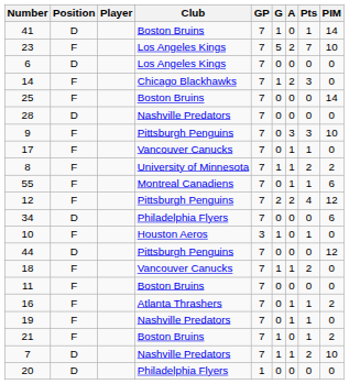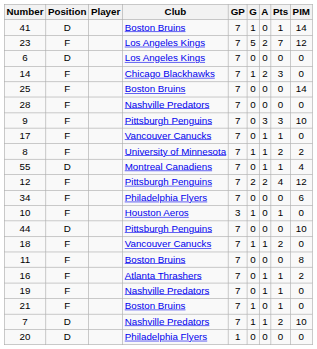 <table class="wikitable sortable" style="text-align:center; padding:4px; border-spacing=0;">
 <tr>
 <th>Number</th>
 <th>Position</th>
 <th>Player</th>
 <th>Club</th>
 <th>GP</th>
 <th>G</th>
 <th>A</th>
 <th>Pts</th>
 <th>PIM</th>
 </tr>
 <tr>
 <td>41</td>
 <td>D</td>
 <td align=left></td>
 <td align=left><a href='#'>Boston Bruins</a></td>
 <td>7</td>
 <td>1</td>
 <td>0</td>
 <td>1</td>
 <td>14</td>
 </tr>
 <tr>
 <td>23</td>
 <td>F</td>
 <td align=left></td>
 <td align=left><a href='#'>Los Angeles Kings</a></td>
 <td>7</td>
 <td>5</td>
 <td>2</td>
 <td>7</td>
-<td>10</td>
+<td>12</td>
 </tr>
 <tr>
 <td>6</td>
 <td>D</td>
 <td align=left></td>
 <td align=left><a href='#'>Los Angeles Kings</a></td>
 <td>7</td>
 <td>0</td>
 <td>0</td>
 <td>0</td>
 <td>0</td>
 </tr>
 <tr>
 <td>14</td>
 <td>F</td>
 <td align=left></td>
 <td align=left><a href='#'>Chicago Blackhawks</a></td>
 <td>7</td>
 <td>1</td>
 <td>2</td>
 <td>3</td>
 <td>0</td>
 </tr>
 <tr>
 <td>25</td>
 <td>F</td>
 <td align=left></td>
 <td align=left><a href='#'>Boston Bruins</a></td>
 <td>7</td>
 <td>0</td>
 <td>0</td>
 <td>0</td>
 <td>14</td>
 </tr>
 <tr>
 <td>28</td>
-<td>D</td>
+<td>F</td>
 <td align=left></td>
 <td align=left><a href='#'>Nashville Predators</a></td>
 <td>7</td>
 <td>0</td>
 <td>0</td>
 <td>0</td>
 <td>0</td>
 </tr>
 <tr>
 <td>9</td>
 <td>F</td>
 <td align=left></td>
 <td align=left><a href='#'>Pittsburgh Penguins</a></td>
 <td>7</td>
 <td>0</td>
 <td>3</td>
 <td>3</td>
 <td>10</td>
 </tr>
 <tr>
 <td>17</td>
 <td>F</td>
 <td align=left></td>
 <td align=left><a href='#'>Vancouver Canucks</a></td>
 <td>7</td>
 <td>0</td>
 <td>1</td>
 <td>1</td>
 <td>0</td>
 </tr>
 <tr>
 <td>8</td>
 <td>F</td>
 <td align=left></td>
 <td align=left><a href='#'>University of Minnesota</a></td>
 <td>7</td>
 <td>1</td>
 <td>1</td>
 <td>2</td>
 <td>2</td>
 </tr>
 <tr>
 <td>55</td>
-<td>F</td>
+<td>D</td>
 <td align=left></td>
 <td align=left><a href='#'>Montreal Canadiens</a></td>
 <td>7</td>
 <td>0</td>
 <td>1</td>
 <td>1</td>
-<td>6</td>
+<td>4</td>
 </tr>
 <tr>
 <td>12</td>
 <td>F</td>
 <td align=left></td>
 <td align=left><a href='#'>Pittsburgh Penguins</a></td>
 <td>7</td>
 <td>2</td>
 <td>2</td>
 <td>4</td>
 <td>12</td>
 </tr>
 <tr>
 <td>34</td>
-<td>D</td>
+<td>F</td>
 <td align=left></td>
 <td align=left><a href='#'>Philadelphia Flyers</a></td>
 <td>7</td>
 <td>0</td>
 <td>0</td>
 <td>0</td>
 <td>6</td>
 </tr>
 <tr>
 <td>10</td>
 <td>F</td>
 <td align=left></td>
 <td align=left><a href='#'>Houston Aeros</a></td>
 <td>3</td>
 <td>1</td>
 <td>0</td>
 <td>1</td>
 <td>0</td>
 </tr>
 <tr>
 <td>44</td>
 <td>D</td>
 <td align=left></td>
 <td align=left><a href='#'>Pittsburgh Penguins</a></td>
 <td>7</td>
 <td>0</td>
 <td>0</td>
 <td>0</td>
-<td>12</td>
+<td>10</td>
 </tr>
 <tr>
 <td>18</td>
 <td>F</td>
 <td align=left></td>
 <td align=left><a href='#'>Vancouver Canucks</a></td>
 <td>7</td>
 <td>1</td>
 <td>1</td>
 <td>2</td>
 <td>0</td>
 </tr>
 <tr>
 <td>11</td>
 <td>F</td>
 <td align=left></td>
 <td align=left><a href='#'>Boston Bruins</a></td>
 <td>7</td>
 <td>0</td>
 <td>0</td>
 <td>0</td>
-<td>0</td>
+<td>8</td>
 </tr>
 <tr>
 <td>16</td>
 <td>F</td>
 <td align=left></td>
 <td align=left><a href='#'>Atlanta Thrashers</a></td>
 <td>7</td>
 <td>0</td>
 <td>1</td>
 <td>1</td>
 <td>2</td>
 </tr>
 <tr>
 <td>19</td>
 <td>F</td>
 <td align=left></td>
 <td align=left><a href='#'>Nashville Predators</a></td>
 <td>7</td>
 <td>0</td>
 <td>1</td>
 <td>1</td>
 <td>0</td>
 </tr>
 <tr>
 <td>21</td>
 <td>F</td>
 <td align=left></td>
 <td align=left><a href='#'>Boston Bruins</a></td>
 <td>7</td>
 <td>1</td>
 <td>0</td>
 <td>1</td>
-<td>2</td>
+<td>0</td>
 </tr>
 <tr>
 <td>7</td>
 <td>D</td>
 <td align=left></td>
 <td align=left><a href='#'>Nashville Predators</a></td>
 <td>7</td>
 <td>1</td>
 <td>1</td>
 <td>2</td>
 <td>10</td>
 </tr>
 <tr>
 <td>20</td>
 <td>D</td>
 <td align=left></td>
 <td align=left><a href='#'>Philadelphia Flyers</a></td>
 <td>1</td>
 <td>0</td>
 <td>0</td>
 <td>0</td>
 <td>0</td>
 </tr>
 </table>
